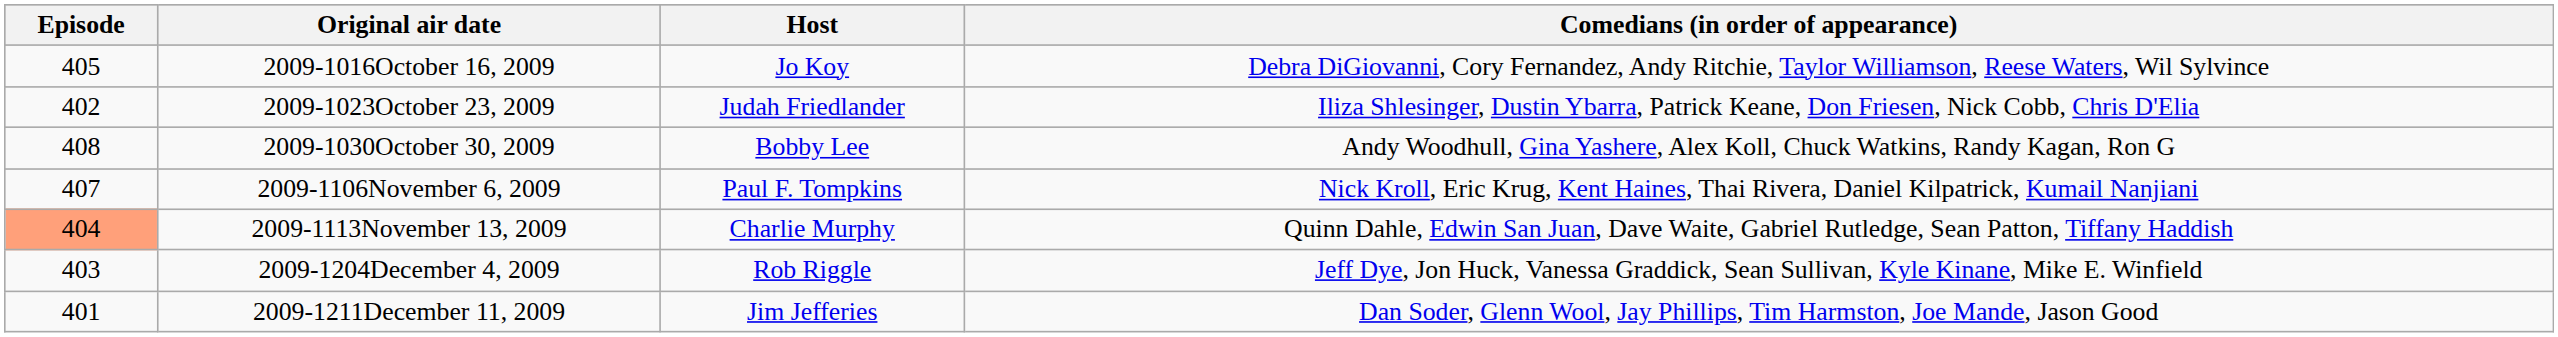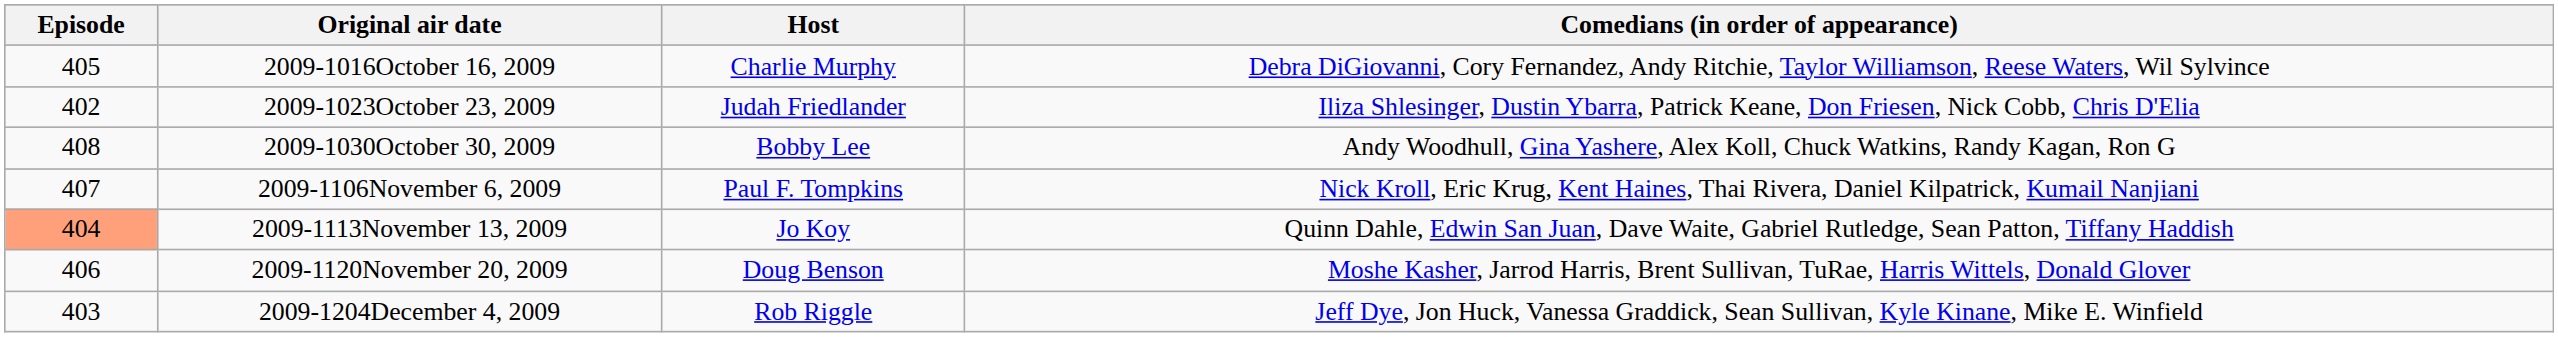 <table class="wikitable" border="1" style="width:100%; text-align: center;">
 <tr bgcolor="#CCCCCC">
 <th>Episode</th>
 <th>Original air date</th>
 <th class="unsortable">Host</th>
 <th class="unsortable">Comedians (in order of appearance)</th>
 </tr>
 <tr>
 <td align="center">405</td>
 <td><span>2009-1016</span>October 16, 2009</td>
-<td><a href='#'>Jo Koy</a></td>
+<td><a href='#'>Charlie Murphy</a></td>
 <td><a href='#'>Debra DiGiovanni</a>, Cory Fernandez, Andy Ritchie, <a href='#'>Taylor Williamson</a>, <a href='#'>Reese Waters</a>, Wil Sylvince</td>
 </tr>
 <tr>
 <td align="center">402</td>
 <td><span>2009-1023</span>October 23, 2009</td>
 <td><a href='#'>Judah Friedlander</a></td>
 <td><a href='#'>Iliza Shlesinger</a>, <a href='#'>Dustin Ybarra</a>, Patrick Keane, <a href='#'>Don Friesen</a>, Nick Cobb, <a href='#'>Chris D'Elia</a></td>
 </tr>
 <tr>
 <td align="center">408</td>
 <td><span>2009-1030</span>October 30, 2009</td>
 <td><a href='#'>Bobby Lee</a></td>
 <td>Andy Woodhull, <a href='#'>Gina Yashere</a>, Alex Koll, Chuck Watkins, Randy Kagan, Ron G</td>
 </tr>
 <tr>
 <td align="center">407</td>
 <td><span>2009-1106</span>November 6, 2009</td>
 <td><a href='#'>Paul F. Tompkins</a></td>
 <td><a href='#'>Nick Kroll</a>, Eric Krug, <a href='#'>Kent Haines</a>, Thai Rivera, Daniel Kilpatrick, <a href='#'>Kumail Nanjiani</a></td>
 </tr>
 <tr>
 <td align="center" style="background: lightsalmon;">404</td>
 <td><span>2009-1113</span>November 13, 2009</td>
-<td><a href='#'>Charlie Murphy</a></td>
+<td><a href='#'>Jo Koy</a></td>
 <td>Quinn Dahle, <a href='#'>Edwin San Juan</a>, Dave Waite, Gabriel Rutledge, Sean Patton, <a href='#'>Tiffany Haddish</a></td>
+</tr>
+<tr>
+<td align="center">406</td>
+<td><span>2009-1120</span>November 20, 2009</td>
+<td><a href='#'>Doug Benson</a></td>
+<td><a href='#'>Moshe Kasher</a>, Jarrod Harris, Brent Sullivan, TuRae, <a href='#'>Harris Wittels</a>, <a href='#'>Donald Glover</a></td>
 </tr>
 <tr>
 <td align="center">403</td>
 <td><span>2009-1204</span>December 4, 2009</td>
 <td><a href='#'>Rob Riggle</a></td>
 <td><a href='#'>Jeff Dye</a>, Jon Huck, Vanessa Graddick, Sean Sullivan, <a href='#'>Kyle Kinane</a>, Mike E. Winfield</td>
 </tr>
-<tr>
-<td align="center">401</td>
-<td><span>2009-1211</span>December 11, 2009</td>
-<td><a href='#'>Jim Jefferies</a></td>
-<td><a href='#'>Dan Soder</a>, <a href='#'>Glenn Wool</a>, <a href='#'>Jay Phillips</a>, <a href='#'>Tim Harmston</a>, <a href='#'>Joe Mande</a>, Jason Good</td>
-</tr>
 </table>
